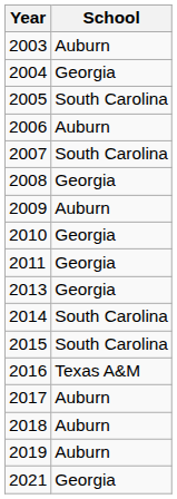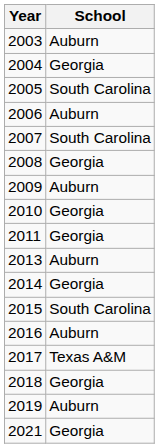 <table class="wikitable">
 <tr>
 <th>Year</th>
 <th>School</th>
 </tr>
 <tr>
 <td>2003</td>
 <td>Auburn</td>
 </tr>
 <tr>
 <td>2004</td>
 <td>Georgia</td>
 </tr>
 <tr>
 <td>2005</td>
 <td>South Carolina</td>
 </tr>
 <tr>
 <td>2006</td>
 <td>Auburn</td>
 </tr>
 <tr>
 <td>2007</td>
 <td>South Carolina</td>
 </tr>
 <tr>
 <td>2008</td>
 <td>Georgia</td>
 </tr>
 <tr>
 <td>2009</td>
 <td>Auburn</td>
 </tr>
 <tr>
 <td>2010</td>
 <td>Georgia</td>
 </tr>
 <tr>
 <td>2011</td>
 <td>Georgia</td>
 </tr>
 <tr>
 <td>2013</td>
-<td>Georgia</td>
+<td>Auburn</td>
 </tr>
 <tr>
 <td>2014</td>
-<td>South Carolina</td>
+<td>Georgia</td>
 </tr>
 <tr>
 <td>2015</td>
 <td>South Carolina</td>
 </tr>
 <tr>
 <td>2016</td>
+<td>Auburn</td>
+</tr>
+<tr>
+<td>2017</td>
 <td>Texas A&M</td>
 </tr>
 <tr>
-<td>2017</td>
-<td>Auburn</td>
-</tr>
-<tr>
 <td>2018</td>
-<td>Auburn</td>
+<td>Georgia</td>
 </tr>
 <tr>
 <td>2019</td>
 <td>Auburn</td>
 </tr>
 <tr>
 <td>2021</td>
 <td>Georgia</td>
 </tr>
 </table>
